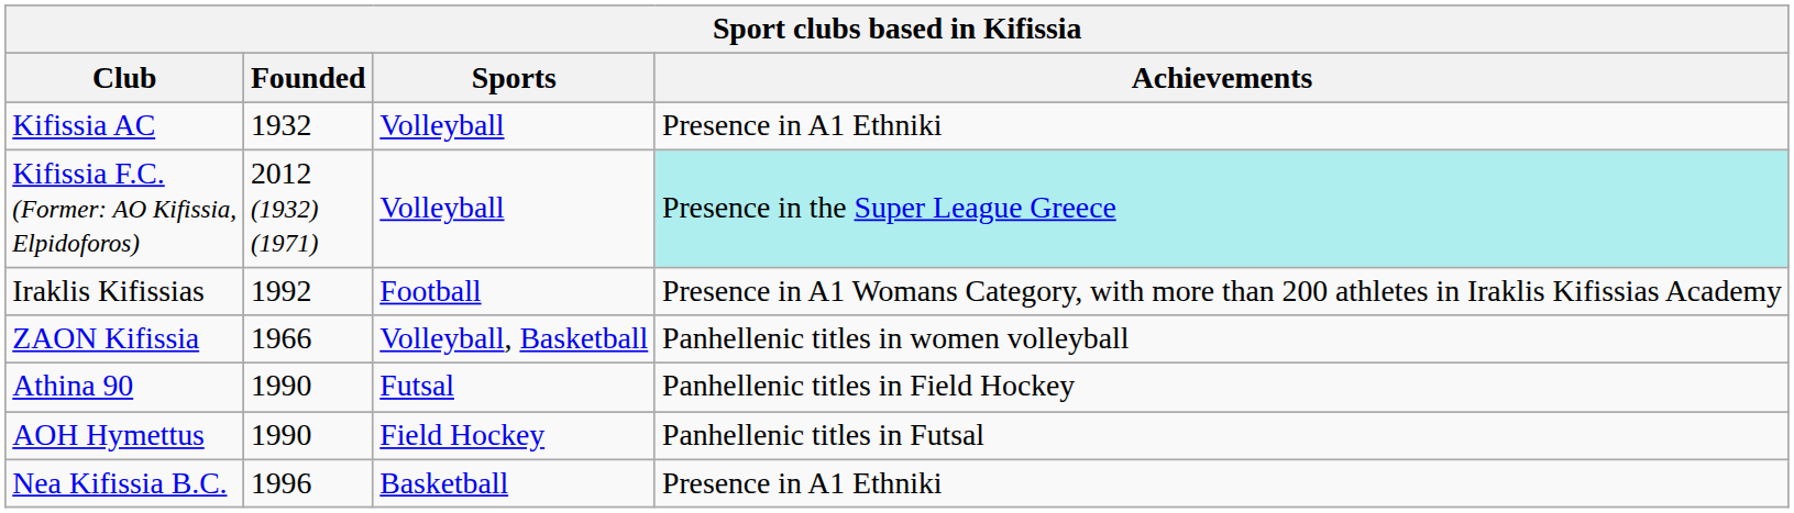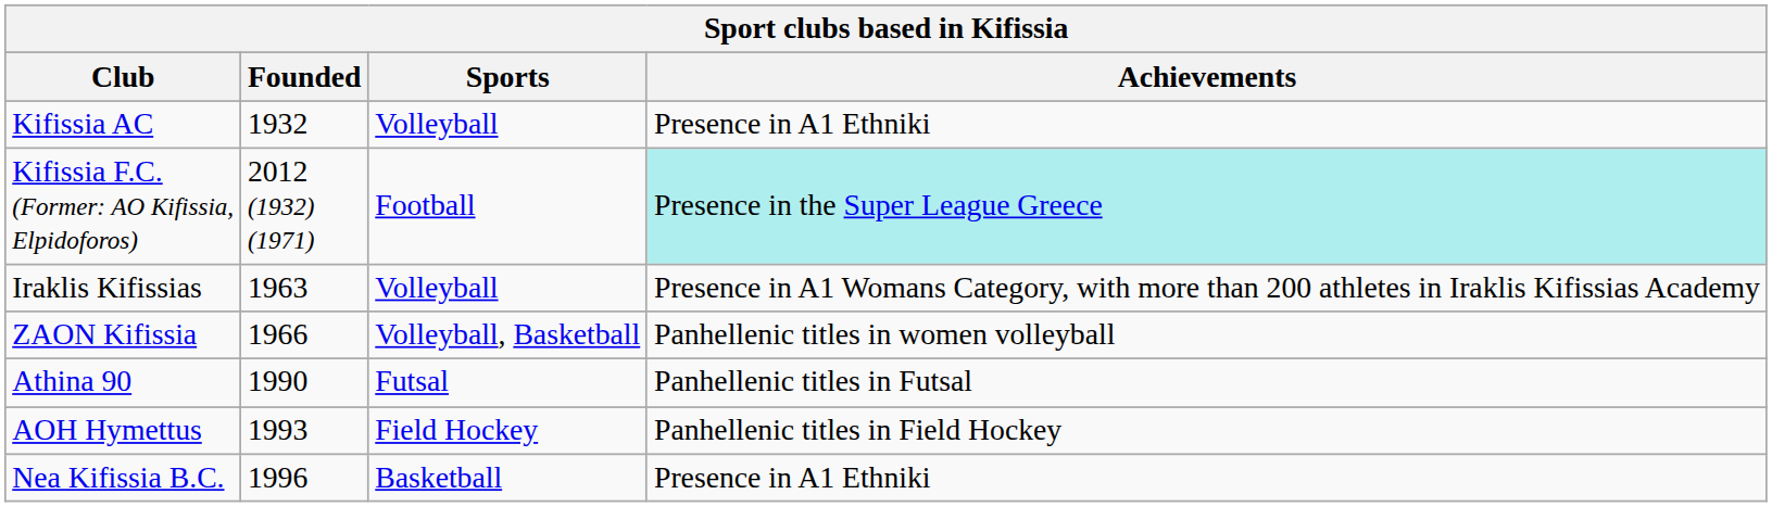 <table class="wikitable">
 <tr>
 <th colspan="4">Sport clubs based in Kifissia</th>
 </tr>
 <tr>
 <th>Club</th>
 <th>Founded</th>
 <th>Sports</th>
 <th>Achievements</th>
 </tr>
 <tr>
 <td><a href='#'>Kifissia AC</a></td>
 <td>1932</td>
 <td><a href='#'>Volleyball</a></td>
 <td>Presence in A1 Ethniki</td>
 </tr>
 <tr>
 <td><a href='#'>Kifissia F.C.</a><br><em><small>(Former: AO Kifissia,<br>Elpidoforos)</small></em></td>
 <td>2012<br><em><small>(1932)<br>(1971)</small></em></td>
-<td><a href='#'>Volleyball</a></td>
+<td><a href='#'>Football</a></td>
 <td style="background: paleturquoise;">Presence in the <a href='#'>Super League Greece</a></td>
 </tr>
 <tr>
 <td>Iraklis Kifissias</td>
-<td>1992</td>
-<td><a href='#'>Football</a></td>
+<td>1963</td>
+<td><a href='#'>Volleyball</a></td>
 <td>Presence in A1 Womans Category, with more than 200 athletes in Iraklis Kifissias Academy</td>
 </tr>
 <tr>
 <td><a href='#'>ZAON Kifissia</a></td>
 <td>1966</td>
 <td><a href='#'>Volleyball</a>, <a href='#'>Basketball</a></td>
 <td>Panhellenic titles in women volleyball</td>
 </tr>
 <tr>
 <td><a href='#'>Athina 90</a></td>
 <td>1990</td>
 <td><a href='#'>Futsal</a></td>
-<td>Panhellenic titles in Field Hockey</td>
+<td>Panhellenic titles in Futsal</td>
 </tr>
 <tr>
 <td><a href='#'>AOH Hymettus</a></td>
-<td>1990</td>
+<td>1993</td>
 <td><a href='#'>Field Hockey</a></td>
-<td>Panhellenic titles in Futsal</td>
+<td>Panhellenic titles in Field Hockey</td>
 </tr>
 <tr>
 <td><a href='#'>Nea Kifissia B.C.</a></td>
 <td>1996</td>
 <td><a href='#'>Basketball</a></td>
 <td>Presence in A1 Ethniki</td>
 </tr>
 </table>
